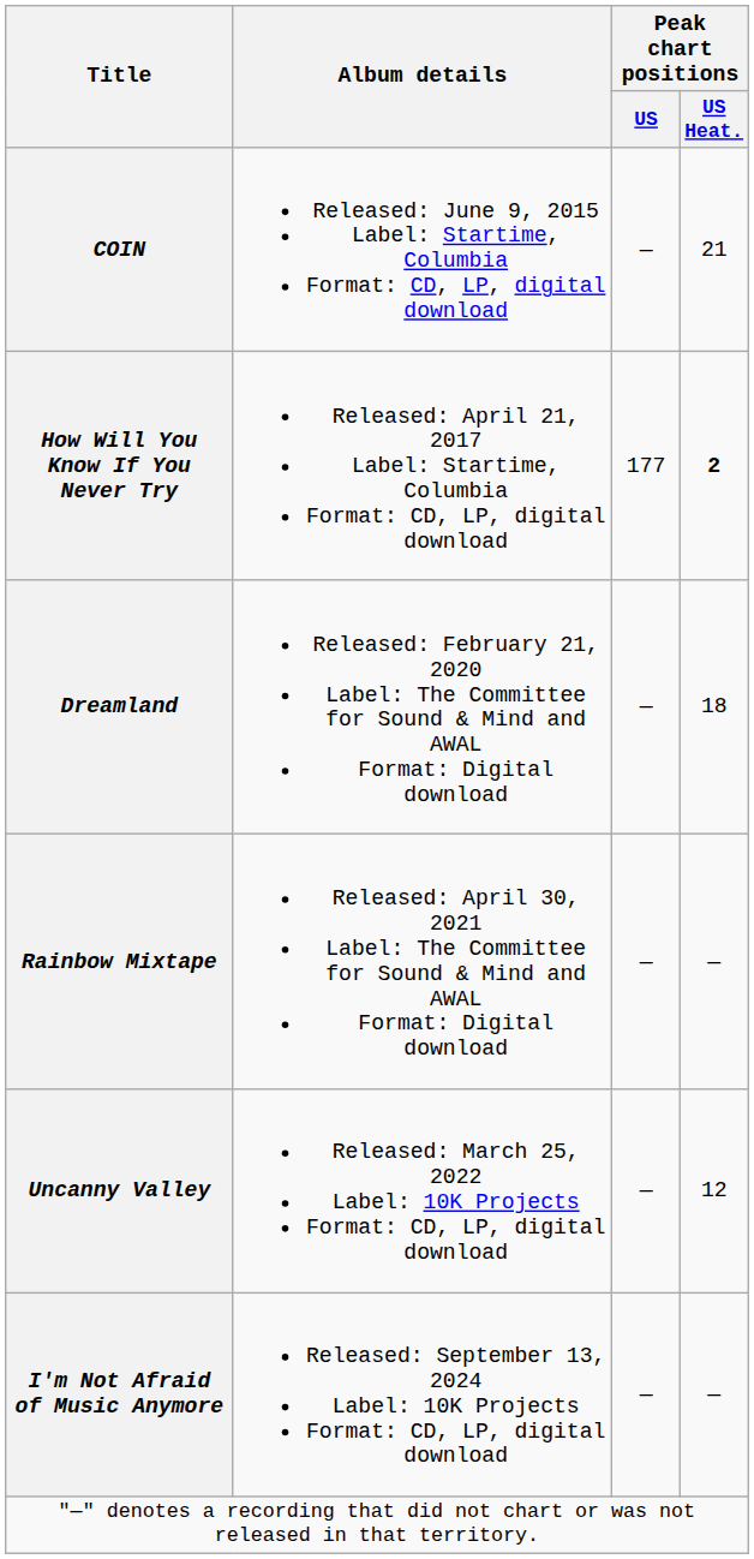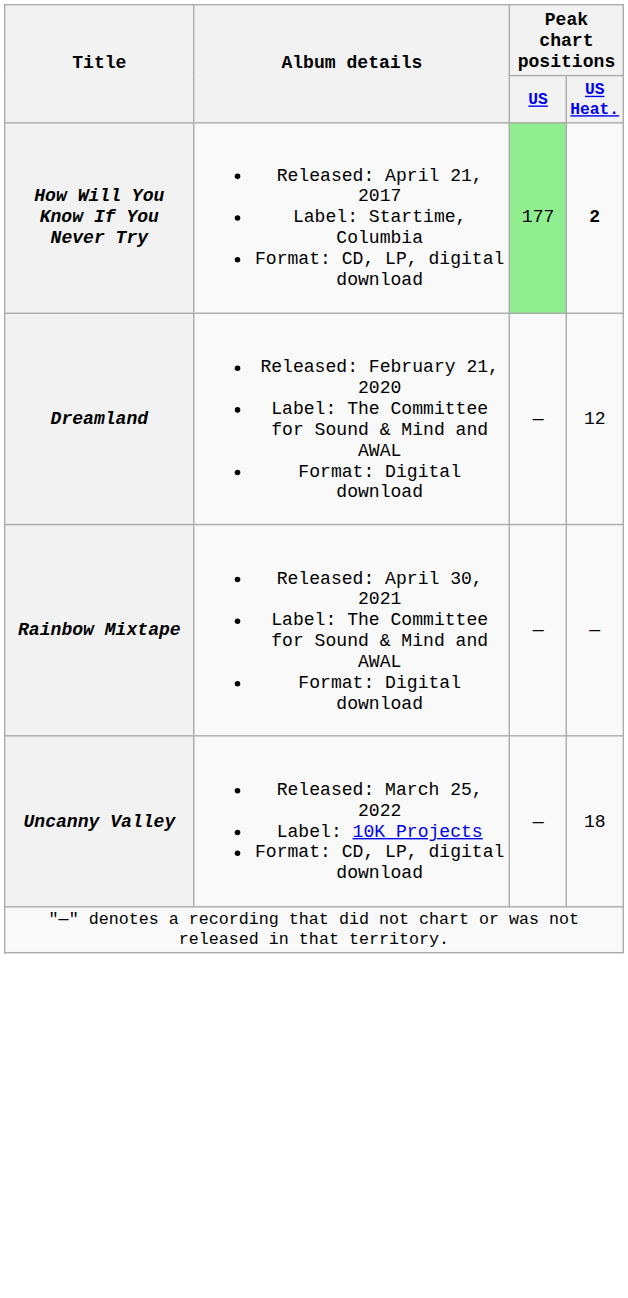 <table class="wikitable plainrowheaders" style="text-align:center;">
 <tr>
 <th scope="col" rowspan="2" style="width:10em;">Title</th>
 <th scope="col" rowspan="2" style="width:17em;">Album details</th>
 <th scope="col" colspan="2">Peak chart positions</th>
 </tr>
 <tr>
 <th scope="col" style="width:3em;font-size:90%;"><a href='#'>US</a><br></th>
 <th scope="col" style="width:3em;font-size:90%;"><a href='#'>US<br>Heat.</a><br></th>
 </tr>
 <tr>
-<th scope="row"><em>COIN</em></th>
-<td><br><ul><li>Released: June 9, 2015</li><li>Label: <a href='#'>Startime</a>, <a href='#'>Columbia</a></li><li>Format: <a href='#'>CD</a>, <a href='#'>LP</a>, <a href='#'>digital download</a></li></ul></td>
-<td>—</td>
-<td>21</td>
-</tr>
-<tr>
 <th scope="row"><em>How Will You Know If You Never Try</em></th>
 <td><br><ul><li>Released: April 21, 2017</li><li>Label: Startime, Columbia</li><li>Format: CD, LP, digital download</li></ul></td>
-<td>177</td>
+<td style="background: lightgreen;">177</td>
 <td><strong>2</strong></td>
 </tr>
 <tr>
 <th scope="row"><em>Dreamland</em></th>
 <td><br><ul><li>Released: February 21, 2020</li><li>Label: The Committee for Sound & Mind and AWAL</li><li>Format: Digital download</li></ul></td>
 <td>—</td>
-<td>18</td>
+<td>12</td>
 </tr>
 <tr>
 <th scope="row"><em>Rainbow Mixtape</em></th>
 <td><br><ul><li>Released: April 30, 2021</li><li>Label: The Committee for Sound & Mind and AWAL</li><li>Format: Digital download</li></ul></td>
 <td>—</td>
 <td>—</td>
 </tr>
 <tr>
 <th scope="row"><em>Uncanny Valley</em></th>
 <td><br><ul><li>Released: March 25, 2022</li><li>Label: <a href='#'>10K Projects</a></li><li>Format: CD, LP, digital download</li></ul></td>
 <td>—</td>
-<td>12</td>
-</tr>
-<tr>
-<th scope="row"><em>I'm Not Afraid of Music Anymore</em></th>
-<td><br><ul><li>Released: September 13, 2024</li><li>Label: 10K Projects</li><li>Format: CD, LP, digital download</li></ul></td>
-<td>—</td>
-<td>—</td>
+<td>18</td>
 </tr>
 <tr>
 <td colspan="4" style="font-size:9pt">"—" denotes a recording that did not chart or was not released in that territory.</td>
 </tr>
 </table>
